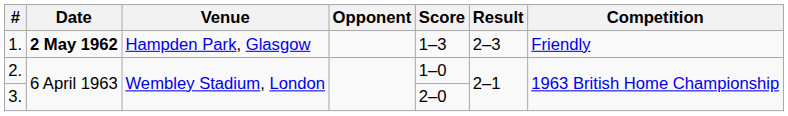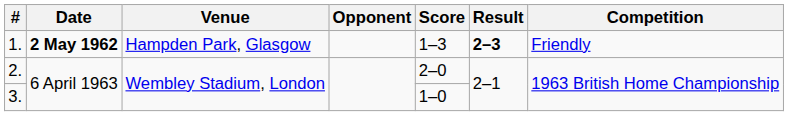 <table class="wikitable">
 <tr>
 <th>#</th>
 <th>Date</th>
 <th>Venue</th>
 <th>Opponent</th>
 <th>Score</th>
 <th>Result</th>
 <th>Competition</th>
 </tr>
 <tr>
 <td>1.</td>
 <td><strong>2 May 1962</strong></td>
 <td><a href='#'>Hampden Park</a>, <a href='#'>Glasgow</a></td>
 <td></td>
 <td>1–3</td>
-<td>2–3</td>
+<td><strong>2–3</strong></td>
 <td><a href='#'>Friendly</a></td>
 </tr>
 <tr>
 <td>2.</td>
 <td rowspan=2>6 April 1963</td>
 <td rowspan=2><a href='#'>Wembley Stadium</a>, <a href='#'>London</a></td>
 <td rowspan=2></td>
-<td>1–0</td>
+<td>2–0</td>
 <td rowspan=2>2–1</td>
 <td rowspan=2><a href='#'>1963 British Home Championship</a></td>
 </tr>
 <tr>
 <td>3.</td>
-<td>2–0</td>
+<td>1–0</td>
 </tr>
 </table>
